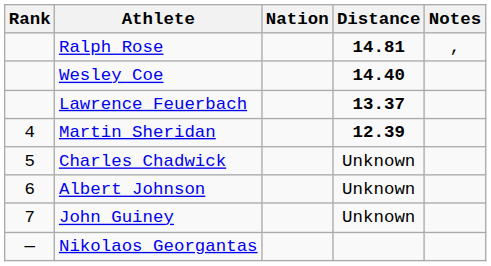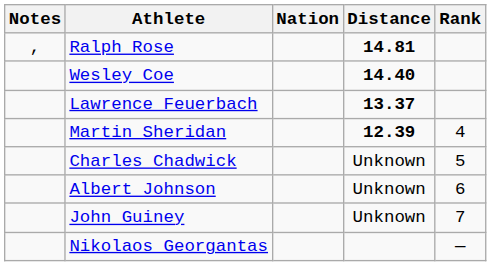 <table class="wikitable sortable" style="text-align:center">
 <tr>
-<th>Rank</th>
+<th>Notes</th>
 <th>Athlete</th>
 <th>Nation</th>
 <th>Distance</th>
-<th>Notes</th>
+<th>Rank</th>
 </tr>
 <tr>
-<td></td>
+<td>, </td>
 <td align=left><a href='#'>Ralph Rose</a></td>
 <td align=left></td>
 <td><strong>14.81</strong></td>
-<td>, </td>
+<td></td>
 </tr>
 <tr>
 <td></td>
 <td align=left><a href='#'>Wesley Coe</a></td>
 <td align=left></td>
 <td><strong>14.40</strong></td>
 <td></td>
 </tr>
 <tr>
 <td></td>
 <td align=left><a href='#'>Lawrence Feuerbach</a></td>
 <td align=left></td>
 <td><strong>13.37</strong></td>
 <td></td>
 </tr>
 <tr>
-<td>4</td>
+<td></td>
 <td align=left><a href='#'>Martin Sheridan</a></td>
 <td align=left></td>
 <td><strong>12.39</strong></td>
-<td></td>
+<td>4</td>
 </tr>
 <tr>
-<td>5</td>
+<td></td>
 <td align=left><a href='#'>Charles Chadwick</a></td>
 <td align=left></td>
 <td>Unknown</td>
-<td></td>
+<td>5</td>
 </tr>
 <tr>
-<td>6</td>
+<td></td>
 <td align=left><a href='#'>Albert Johnson</a></td>
 <td align=left></td>
 <td>Unknown</td>
-<td></td>
+<td>6</td>
 </tr>
 <tr>
-<td>7</td>
+<td></td>
 <td align=left><a href='#'>John Guiney</a></td>
 <td align=left></td>
 <td>Unknown</td>
-<td></td>
+<td>7</td>
 </tr>
 <tr>
-<td data-sort-value=8>—</td>
+<td></td>
 <td align=left><a href='#'>Nikolaos Georgantas</a></td>
 <td align=left></td>
 <td data-sort-value=1.00></td>
-<td></td>
+<td data-sort-value=8>—</td>
 </tr>
 </table>
